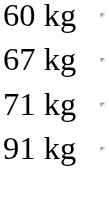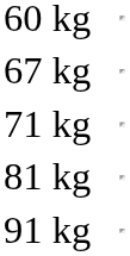 <table>
 <tr>
 <td>60 kg<br></td>
 <td></td>
 <td></td>
 <td><hr></td>
 </tr>
 <tr>
 <td>67 kg<br></td>
 <td></td>
 <td></td>
 <td><hr></td>
 </tr>
 <tr>
 <td>71 kg<br></td>
 <td></td>
 <td></td>
 <td><hr></td>
 </tr>
 <tr>
+<td>81 kg<br></td>
+<td></td>
+<td></td>
+<td><hr></td>
+</tr>
+<tr>
 <td>91 kg<br></td>
 <td></td>
 <td></td>
 <td><hr></td>
 </tr>
 </table>
